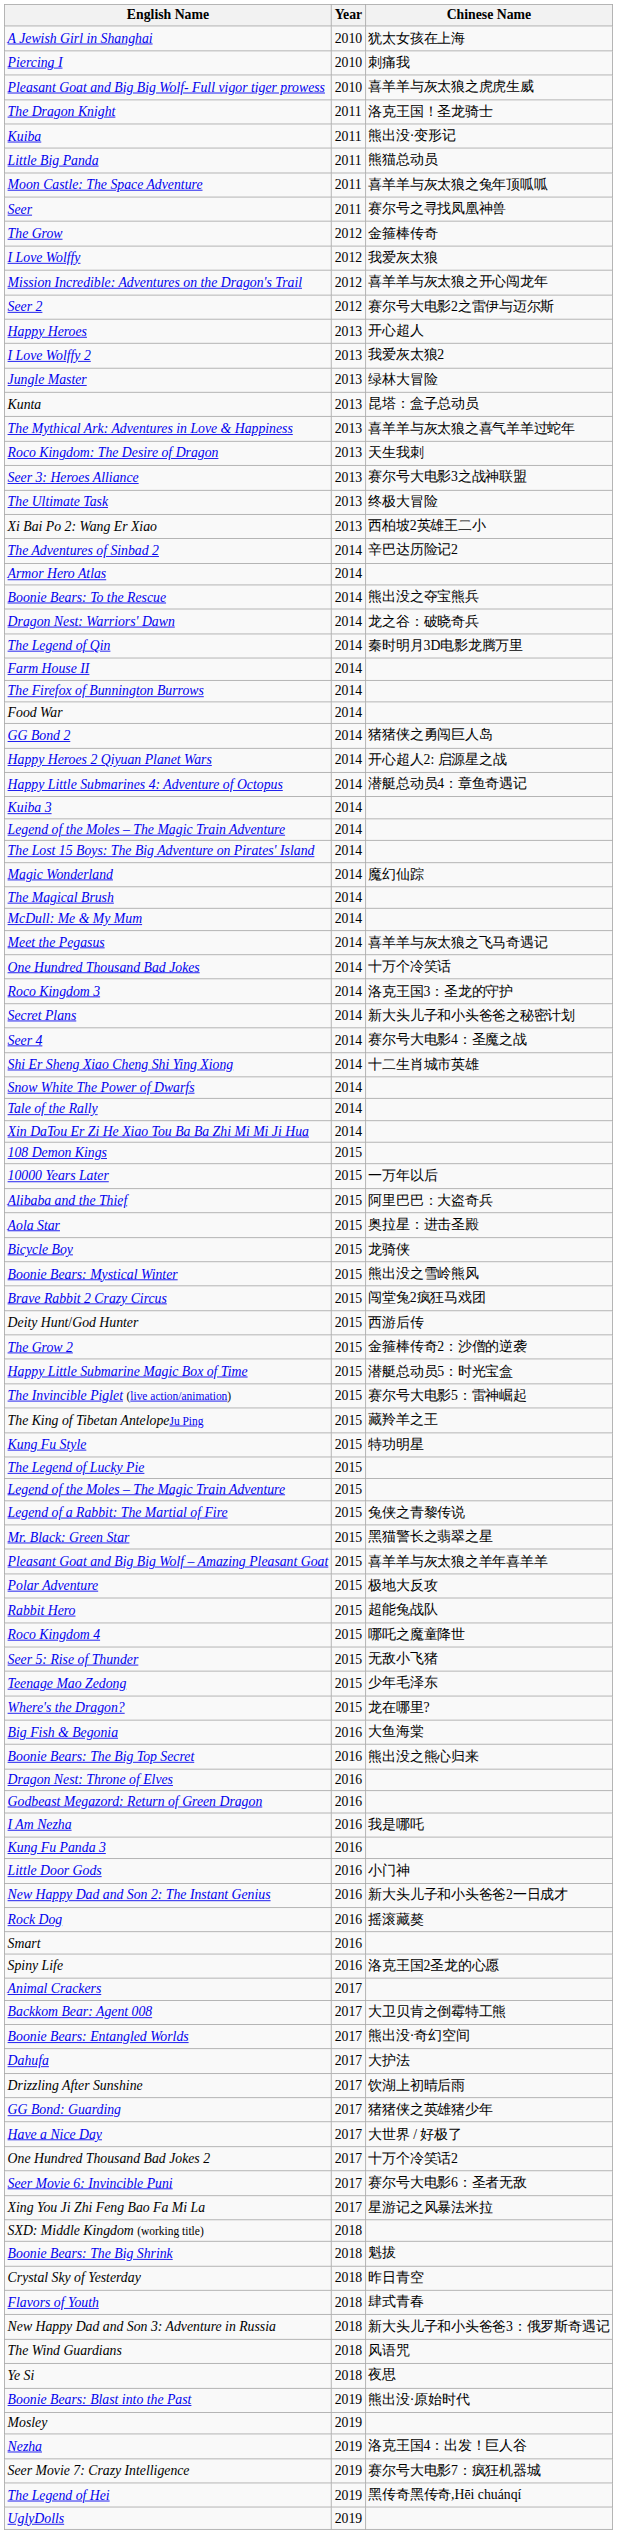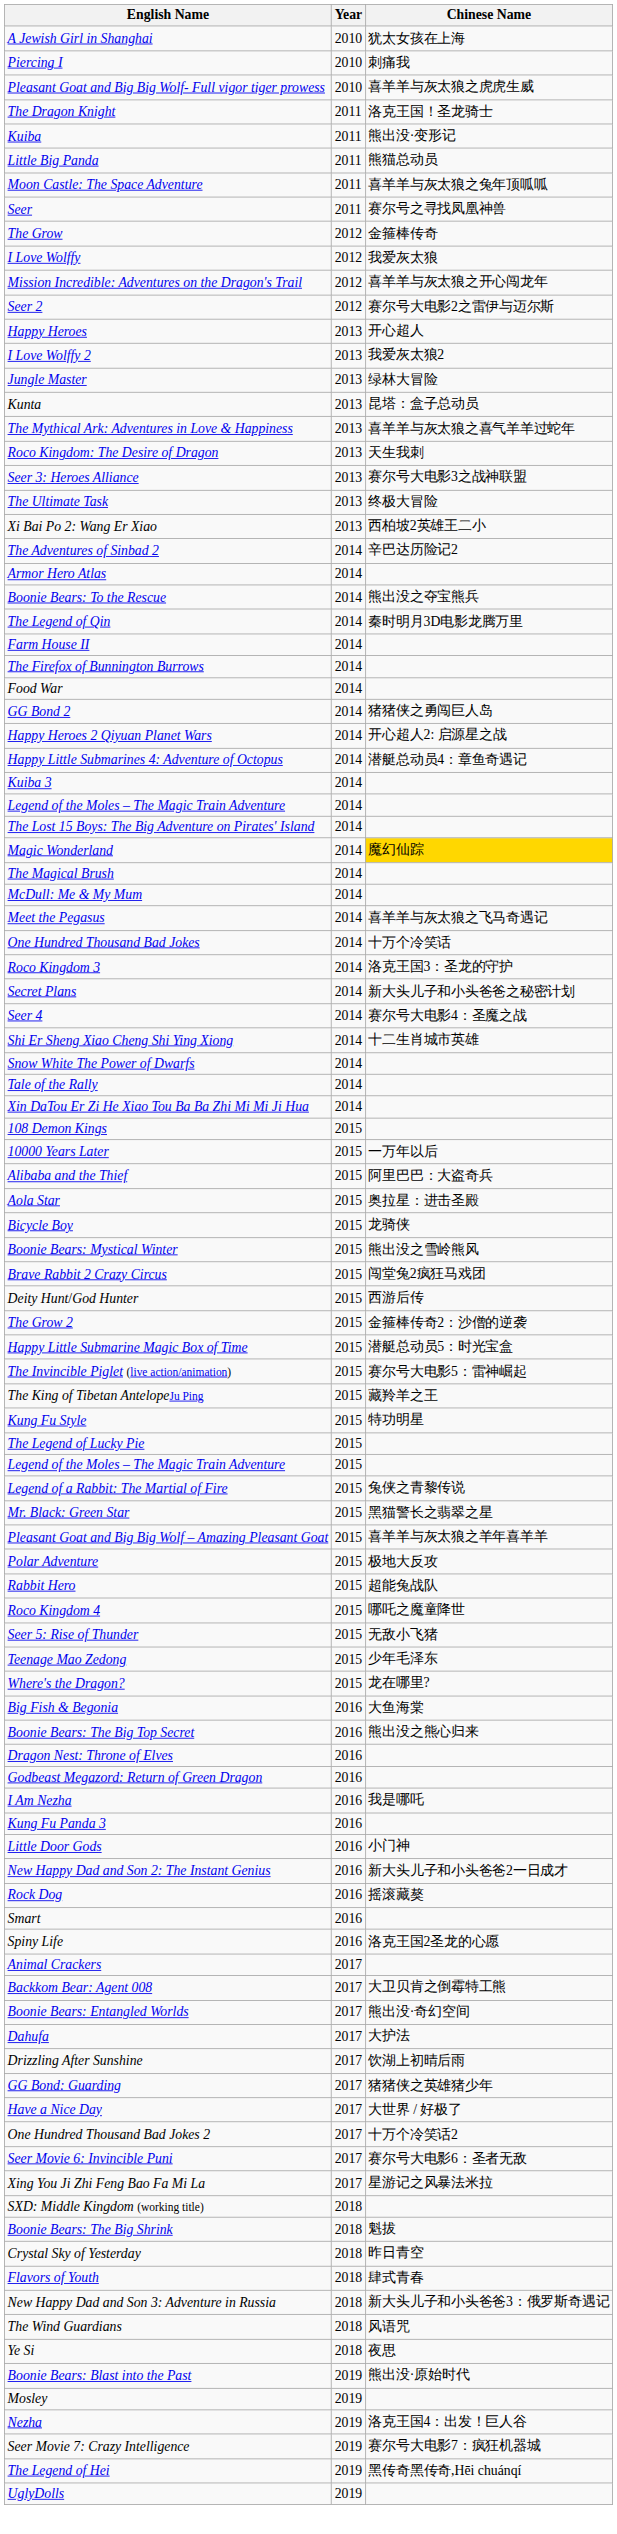 <table class="wikitable sortable">
 <tr>
 <th>English Name</th>
 <th>Year</th>
 <th>Chinese Name</th>
 </tr>
 <tr>
 <td><em><a href='#'>A Jewish Girl in Shanghai</a></em></td>
 <td>2010</td>
 <td>犹太女孩在上海</td>
 </tr>
 <tr>
 <td><em><a href='#'>Piercing I</a></em></td>
 <td>2010</td>
 <td>刺痛我</td>
 </tr>
 <tr>
 <td><em><a href='#'>Pleasant Goat and Big Big Wolf- Full vigor tiger prowess </a></em></td>
 <td>2010</td>
 <td>喜羊羊与灰太狼之虎虎生威</td>
 </tr>
 <tr>
 <td><em><a href='#'>The Dragon Knight</a></em></td>
 <td>2011</td>
 <td>洛克王国！圣龙骑士</td>
 </tr>
 <tr>
 <td><em><a href='#'>Kuiba</a></em></td>
 <td>2011</td>
 <td>熊出没·变形记</td>
 </tr>
 <tr>
 <td><em><a href='#'>Little Big Panda</a></em></td>
 <td>2011</td>
 <td>熊猫总动员</td>
 </tr>
 <tr>
 <td><em><a href='#'>Moon Castle: The Space Adventure</a></em></td>
 <td>2011</td>
 <td>喜羊羊与灰太狼之兔年顶呱呱</td>
 </tr>
 <tr>
 <td><em><a href='#'>Seer</a></em></td>
 <td>2011</td>
 <td>赛尔号之寻找凤凰神兽</td>
 </tr>
 <tr>
 <td><em><a href='#'>The Grow</a></em></td>
 <td>2012</td>
 <td>金箍棒传奇</td>
 </tr>
 <tr>
 <td><em><a href='#'>I Love Wolffy</a></em></td>
 <td>2012</td>
 <td>我爱灰太狼</td>
 </tr>
 <tr>
 <td><em><a href='#'>Mission Incredible: Adventures on the Dragon's Trail</a></em></td>
 <td>2012</td>
 <td>喜羊羊与灰太狼之开心闯龙年</td>
 </tr>
 <tr>
 <td><em><a href='#'>Seer 2</a></em></td>
 <td>2012</td>
 <td>赛尔号大电影2之雷伊与迈尔斯</td>
 </tr>
 <tr>
 <td><em><a href='#'>Happy Heroes</a></em></td>
 <td>2013</td>
 <td>开心超人</td>
 </tr>
 <tr>
 <td><em><a href='#'>I Love Wolffy 2</a></em></td>
 <td>2013</td>
 <td>我爱灰太狼2</td>
 </tr>
 <tr>
 <td><em><a href='#'>Jungle Master</a></em></td>
 <td>2013</td>
 <td>绿林大冒险</td>
 </tr>
 <tr>
 <td><em>Kunta</em></td>
 <td>2013</td>
 <td>昆塔：盒子总动员</td>
 </tr>
 <tr>
 <td><em><a href='#'>The Mythical Ark: Adventures in Love & Happiness</a></em></td>
 <td>2013</td>
 <td>喜羊羊与灰太狼之喜气羊羊过蛇年</td>
 </tr>
 <tr>
 <td><em><a href='#'>Roco Kingdom: The Desire of Dragon</a></em></td>
 <td>2013</td>
 <td>天生我刺</td>
 </tr>
 <tr>
 <td><em><a href='#'>Seer 3: Heroes Alliance</a></em></td>
 <td>2013</td>
 <td>赛尔号大电影3之战神联盟</td>
 </tr>
 <tr>
 <td><em><a href='#'>The Ultimate Task</a></em></td>
 <td>2013</td>
 <td>终极大冒险</td>
 </tr>
 <tr>
 <td><em>Xi Bai Po 2: Wang Er Xiao</em></td>
 <td>2013</td>
 <td>西柏坡2英雄王二小</td>
 </tr>
 <tr>
 <td><em><a href='#'>The Adventures of Sinbad 2</a></em></td>
 <td>2014</td>
 <td>辛巴达历险记2</td>
 </tr>
 <tr>
 <td><em><a href='#'>Armor Hero Atlas</a></em></td>
 <td>2014</td>
 <td></td>
 </tr>
 <tr>
 <td><em><a href='#'>Boonie Bears: To the Rescue</a></em></td>
 <td>2014</td>
 <td>熊出没之夺宝熊兵</td>
 </tr>
 <tr>
-<td><em><a href='#'>Dragon Nest: Warriors' Dawn</a></em></td>
-<td>2014</td>
-<td>龙之谷：破晓奇兵</td>
-</tr>
-<tr>
 <td><em><a href='#'>The Legend of Qin</a></em></td>
 <td>2014</td>
 <td>秦时明月3D电影龙腾万里</td>
 </tr>
 <tr>
 <td><em><a href='#'>Farm House II</a></em></td>
 <td>2014</td>
 <td></td>
 </tr>
 <tr>
 <td><em><a href='#'>The Firefox of Bunnington Burrows</a></em></td>
 <td>2014</td>
 <td></td>
 </tr>
 <tr>
 <td><em>Food War</em></td>
 <td>2014</td>
 <td></td>
 </tr>
 <tr>
 <td><em><a href='#'>GG Bond 2</a></em></td>
 <td>2014</td>
 <td>猪猪侠之勇闯巨人岛</td>
 </tr>
 <tr>
 <td><em><a href='#'>Happy Heroes 2 Qiyuan Planet Wars</a></em></td>
 <td>2014</td>
 <td>开心超人2: 启源星之战</td>
 </tr>
 <tr>
 <td><em><a href='#'>Happy Little Submarines 4: Adventure of Octopus</a></em></td>
 <td>2014</td>
 <td>潜艇总动员4：章鱼奇遇记</td>
 </tr>
 <tr>
 <td><em><a href='#'>Kuiba 3</a></em></td>
 <td>2014</td>
 <td></td>
 </tr>
 <tr>
 <td><em><a href='#'>Legend of the Moles – The Magic Train Adventure</a></em></td>
 <td>2014</td>
 <td></td>
 </tr>
 <tr>
 <td><em><a href='#'>The Lost 15 Boys: The Big Adventure on Pirates' Island</a></em></td>
 <td>2014</td>
 <td></td>
 </tr>
 <tr>
 <td><em><a href='#'>Magic Wonderland</a></em></td>
 <td>2014</td>
-<td>魔幻仙踪</td>
+<td style="background: gold;">魔幻仙踪</td>
 </tr>
 <tr>
 <td><em><a href='#'>The Magical Brush</a></em></td>
 <td>2014</td>
 <td></td>
 </tr>
 <tr>
 <td><em><a href='#'>McDull: Me & My Mum</a></em></td>
 <td>2014</td>
 <td></td>
 </tr>
 <tr>
 <td><em><a href='#'>Meet the Pegasus</a></em></td>
 <td>2014</td>
 <td>喜羊羊与灰太狼之飞马奇遇记</td>
 </tr>
 <tr>
 <td><em><a href='#'>One Hundred Thousand Bad Jokes</a></em></td>
 <td>2014</td>
 <td>十万个冷笑话</td>
 </tr>
 <tr>
 <td><em><a href='#'>Roco Kingdom 3</a></em></td>
 <td>2014</td>
 <td>洛克王国3：圣龙的守护</td>
 </tr>
 <tr>
 <td><em><a href='#'>Secret Plans</a></em></td>
 <td>2014</td>
 <td>新大头儿子和小头爸爸之秘密计划</td>
 </tr>
 <tr>
 <td><em><a href='#'>Seer 4</a></em></td>
 <td>2014</td>
 <td>赛尔号大电影4：圣魔之战</td>
 </tr>
 <tr>
 <td><em><a href='#'>Shi Er Sheng Xiao Cheng Shi Ying Xiong</a></em></td>
 <td>2014</td>
 <td>十二生肖城市英雄</td>
 </tr>
 <tr>
 <td><em><a href='#'>Snow White The Power of Dwarfs</a></em></td>
 <td>2014</td>
 <td></td>
 </tr>
 <tr>
 <td><em><a href='#'>Tale of the Rally</a></em></td>
 <td>2014</td>
 <td></td>
 </tr>
 <tr>
 <td><em><a href='#'>Xin DaTou Er Zi He Xiao Tou Ba Ba Zhi Mi Mi Ji Hua</a></em></td>
 <td>2014</td>
 <td></td>
 </tr>
 <tr>
 <td><em><a href='#'>108 Demon Kings</a></em></td>
 <td>2015</td>
 <td></td>
 </tr>
 <tr>
 <td><em><a href='#'>10000 Years Later</a></em></td>
 <td>2015</td>
 <td>一万年以后</td>
 </tr>
 <tr>
 <td><em><a href='#'>Alibaba and the Thief</a></em></td>
 <td>2015</td>
 <td>阿里巴巴：大盗奇兵</td>
 </tr>
 <tr>
 <td><em><a href='#'>Aola Star</a></em></td>
 <td>2015</td>
 <td>奥拉星：进击圣殿</td>
 </tr>
 <tr>
 <td><em><a href='#'>Bicycle Boy</a></em></td>
 <td>2015</td>
 <td>龙骑侠</td>
 </tr>
 <tr>
 <td><em><a href='#'>Boonie Bears: Mystical Winter</a></em></td>
 <td>2015</td>
 <td>熊出没之雪岭熊风</td>
 </tr>
 <tr>
 <td><em><a href='#'>Brave Rabbit 2 Crazy Circus</a></em></td>
 <td>2015</td>
 <td>闯堂兔2疯狂马戏团</td>
 </tr>
 <tr>
 <td><em>Deity Hunt</em>/<em>God Hunter</em></td>
 <td>2015</td>
 <td>西游后传</td>
 </tr>
 <tr>
 <td><em><a href='#'>The Grow 2</a></em></td>
 <td>2015</td>
 <td>金箍棒传奇2：沙僧的逆袭</td>
 </tr>
 <tr>
 <td><em><a href='#'>Happy Little Submarine Magic Box of Time</a></em></td>
 <td>2015</td>
 <td>潜艇总动员5：时光宝盒</td>
 </tr>
 <tr>
 <td><em><a href='#'>The Invincible Piglet</a></em> <small>(<a href='#'>live action/animation</a>)</small></td>
 <td>2015</td>
 <td>赛尔号大电影5：雷神崛起</td>
 </tr>
 <tr>
 <td><em>The King of Tibetan Antelope</em><small><a href='#'>Ju Ping</a></small></td>
 <td>2015</td>
 <td>藏羚羊之王</td>
 </tr>
 <tr>
 <td><em><a href='#'>Kung Fu Style</a></em></td>
 <td>2015</td>
 <td>特功明星</td>
 </tr>
 <tr>
 <td><em><a href='#'>The Legend of Lucky Pie</a></em></td>
 <td>2015</td>
 <td></td>
 </tr>
 <tr>
 <td><em><a href='#'>Legend of the Moles – The Magic Train Adventure</a></em></td>
 <td>2015</td>
 <td></td>
 </tr>
 <tr>
 <td><em><a href='#'>Legend of a Rabbit: The Martial of Fire</a></em></td>
 <td>2015</td>
 <td>兔侠之青黎传说</td>
 </tr>
 <tr>
 <td><em><a href='#'>Mr. Black: Green Star</a></em></td>
 <td>2015</td>
 <td>黑猫警长之翡翠之星</td>
 </tr>
 <tr>
 <td><em><a href='#'>Pleasant Goat and Big Big Wolf – Amazing Pleasant Goat</a></em></td>
 <td>2015</td>
 <td>喜羊羊与灰太狼之羊年喜羊羊</td>
 </tr>
 <tr>
 <td><em><a href='#'>Polar Adventure</a></em></td>
 <td>2015</td>
 <td>极地大反攻</td>
 </tr>
 <tr>
 <td><em><a href='#'>Rabbit Hero</a></em></td>
 <td>2015</td>
 <td>超能兔战队</td>
 </tr>
 <tr>
 <td><em><a href='#'>Roco Kingdom 4</a></em></td>
 <td>2015</td>
 <td>哪吒之魔童降世</td>
 </tr>
 <tr>
 <td><em><a href='#'>Seer 5: Rise of Thunder</a></em></td>
 <td>2015</td>
 <td>无敌小飞猪</td>
 </tr>
 <tr>
 <td><em><a href='#'>Teenage Mao Zedong</a></em></td>
 <td>2015</td>
 <td>少年毛泽东</td>
 </tr>
 <tr>
 <td><em><a href='#'>Where's the Dragon?</a></em></td>
 <td>2015</td>
 <td>龙在哪里?</td>
 </tr>
 <tr>
 <td><em><a href='#'>Big Fish & Begonia</a></em></td>
 <td>2016</td>
 <td>大鱼海棠</td>
 </tr>
 <tr>
 <td><em><a href='#'>Boonie Bears: The Big Top Secret</a></em></td>
 <td>2016</td>
 <td>熊出没之熊心归来</td>
 </tr>
 <tr>
 <td><em><a href='#'>Dragon Nest: Throne of Elves</a></em></td>
 <td>2016</td>
 <td></td>
 </tr>
 <tr>
 <td><em><a href='#'>Godbeast Megazord: Return of Green Dragon</a></em></td>
 <td>2016</td>
 <td></td>
 </tr>
 <tr>
 <td><em><a href='#'>I Am Nezha</a></em></td>
 <td>2016</td>
 <td>我是哪吒</td>
 </tr>
 <tr>
 <td><em><a href='#'>Kung Fu Panda 3</a></em></td>
 <td>2016</td>
 <td></td>
 </tr>
 <tr>
 <td><em><a href='#'>Little Door Gods</a></em></td>
 <td>2016</td>
 <td>小门神</td>
 </tr>
 <tr>
 <td><em><a href='#'>New Happy Dad and Son 2: The Instant Genius</a></em></td>
 <td>2016</td>
 <td>新大头儿子和小头爸爸2一日成才</td>
 </tr>
 <tr>
 <td><em><a href='#'>Rock Dog</a></em></td>
 <td>2016</td>
 <td>摇滚藏獒</td>
 </tr>
 <tr>
 <td><em>Smart</em></td>
 <td>2016</td>
 <td></td>
 </tr>
 <tr>
 <td><em>Spiny Life</em></td>
 <td>2016</td>
 <td>洛克王国2圣龙的心愿</td>
 </tr>
 <tr>
 <td><em><a href='#'>Animal Crackers</a></em></td>
 <td>2017</td>
 <td></td>
 </tr>
 <tr>
 <td><em><a href='#'>Backkom Bear: Agent 008</a></em></td>
 <td>2017</td>
 <td>大卫贝肯之倒霉特工熊</td>
 </tr>
 <tr>
 <td><em><a href='#'>Boonie Bears: Entangled Worlds</a></em></td>
 <td>2017</td>
 <td>熊出没·奇幻空间</td>
 </tr>
 <tr>
 <td><em><a href='#'>Dahufa</a></em></td>
 <td>2017</td>
 <td>大护法</td>
 </tr>
 <tr>
 <td><em>Drizzling After Sunshine</em></td>
 <td>2017</td>
 <td>饮湖上初晴后雨</td>
 </tr>
 <tr>
 <td><em><a href='#'>GG Bond: Guarding</a></em></td>
 <td>2017</td>
 <td>猪猪侠之英雄猪少年</td>
 </tr>
 <tr>
 <td><em><a href='#'>Have a Nice Day</a></em></td>
 <td>2017</td>
 <td>大世界 / 好极了</td>
 </tr>
 <tr>
 <td><em>One Hundred Thousand Bad Jokes 2</em></td>
 <td>2017</td>
 <td>十万个冷笑话2</td>
 </tr>
 <tr>
 <td><em><a href='#'>Seer Movie 6: Invincible Puni</a></em></td>
 <td>2017</td>
 <td>赛尔号大电影6：圣者无敌</td>
 </tr>
 <tr>
 <td><em>Xing You Ji Zhi Feng Bao Fa Mi La</em></td>
 <td>2017</td>
 <td>星游记之风暴法米拉</td>
 </tr>
 <tr>
 <td><em>SXD: Middle Kingdom</em> <small>(working title)</small></td>
 <td>2018</td>
 <td></td>
 </tr>
 <tr>
 <td><em><a href='#'>Boonie Bears: The Big Shrink</a></em></td>
 <td>2018</td>
 <td>魁拔</td>
 </tr>
 <tr>
 <td><em>Crystal Sky of Yesterday</em></td>
 <td>2018</td>
 <td>昨日青空</td>
 </tr>
 <tr>
 <td><em><a href='#'>Flavors of Youth</a></em></td>
 <td>2018</td>
 <td>肆式青春</td>
 </tr>
 <tr>
 <td><em>New Happy Dad and Son 3: Adventure in Russia</em></td>
 <td>2018</td>
 <td>新大头儿子和小头爸爸3：俄罗斯奇遇记</td>
 </tr>
 <tr>
 <td><em>The Wind Guardians</em></td>
 <td>2018</td>
 <td>风语咒</td>
 </tr>
 <tr>
 <td><em>Ye Si</em></td>
 <td>2018</td>
 <td>夜思</td>
 </tr>
 <tr>
 <td><em><a href='#'>Boonie Bears: Blast into the Past</a></em></td>
 <td>2019</td>
 <td>熊出没·原始时代</td>
 </tr>
 <tr>
 <td><em>Mosley</em></td>
 <td>2019</td>
 <td></td>
 </tr>
 <tr>
 <td><em><a href='#'>Nezha</a></em></td>
 <td>2019</td>
 <td>洛克王国4：出发！巨人谷</td>
 </tr>
 <tr>
 <td><em>Seer Movie 7: Crazy Intelligence</em></td>
 <td>2019</td>
 <td>赛尔号大电影7：疯狂机器城</td>
 </tr>
 <tr>
 <td><em><a href='#'>The Legend of Hei</a></em></td>
 <td>2019</td>
 <td>黑传奇黑传奇,Hēi chuánqí</td>
 </tr>
 <tr>
 <td><em><a href='#'>UglyDolls</a></em></td>
 <td>2019</td>
 <td></td>
 </tr>
 </table>
